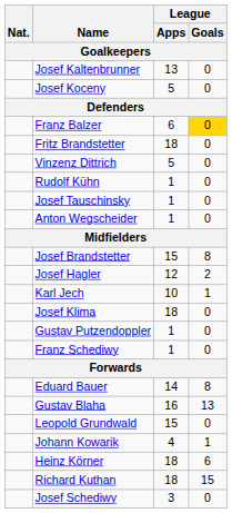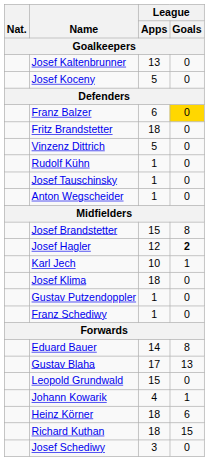 <table class="wikitable" style="text-align:center">
 <tr>
 <th rowspan="2" valign="bottom">Nat.</th>
 <th rowspan="2" valign="bottom">Name</th>
 <th colspan="2" width="85">League</th>
 </tr>
 <tr>
 <th>Apps</th>
 <th>Goals</th>
 </tr>
 <tr>
 <th colspan=13>Goalkeepers</th>
 </tr>
 <tr>
 <td></td>
 <td align="left"><a href='#'>Josef Kaltenbrunner</a></td>
 <td>13</td>
 <td>0</td>
 </tr>
 <tr>
 <td></td>
 <td align="left"><a href='#'>Josef Koceny</a></td>
 <td>5</td>
 <td>0</td>
 </tr>
 <tr>
 <th colspan=13>Defenders</th>
 </tr>
 <tr>
 <td></td>
 <td align="left"><a href='#'>Franz Balzer</a></td>
 <td>6</td>
 <td style="background: gold;">0</td>
 </tr>
 <tr>
 <td></td>
 <td align="left"><a href='#'>Fritz Brandstetter</a></td>
 <td>18</td>
 <td>0</td>
 </tr>
 <tr>
 <td></td>
 <td align="left"><a href='#'>Vinzenz Dittrich</a></td>
 <td>5</td>
 <td>0</td>
 </tr>
 <tr>
 <td></td>
 <td align="left"><a href='#'>Rudolf Kühn</a></td>
 <td>1</td>
 <td>0</td>
 </tr>
 <tr>
 <td></td>
 <td align="left"><a href='#'>Josef Tauschinsky</a></td>
 <td>1</td>
 <td>0</td>
 </tr>
 <tr>
 <td></td>
 <td align="left"><a href='#'>Anton Wegscheider</a></td>
 <td>1</td>
 <td>0</td>
 </tr>
 <tr>
 <th colspan=13>Midfielders</th>
 </tr>
 <tr>
 <td></td>
 <td align="left"><a href='#'>Josef Brandstetter</a></td>
 <td>15</td>
 <td>8</td>
 </tr>
 <tr>
 <td></td>
 <td align="left"><a href='#'>Josef Hagler</a></td>
 <td>12</td>
-<td>2</td>
+<td><strong>2</strong></td>
 </tr>
 <tr>
 <td></td>
 <td align="left"><a href='#'>Karl Jech</a></td>
 <td>10</td>
 <td>1</td>
 </tr>
 <tr>
 <td></td>
 <td align="left"><a href='#'>Josef Klima</a></td>
 <td>18</td>
 <td>0</td>
 </tr>
 <tr>
 <td></td>
 <td align="left"><a href='#'>Gustav Putzendoppler</a></td>
 <td>1</td>
 <td>0</td>
 </tr>
 <tr>
 <td></td>
 <td align="left"><a href='#'>Franz Schediwy</a></td>
 <td>1</td>
 <td>0</td>
 </tr>
 <tr>
 <th colspan=13>Forwards</th>
 </tr>
 <tr>
 <td></td>
 <td align="left"><a href='#'>Eduard Bauer</a></td>
 <td>14</td>
 <td>8</td>
 </tr>
 <tr>
 <td></td>
 <td align="left"><a href='#'>Gustav Blaha</a></td>
-<td>16</td>
+<td>17</td>
 <td>13</td>
 </tr>
 <tr>
 <td></td>
 <td align="left"><a href='#'>Leopold Grundwald</a></td>
 <td>15</td>
 <td>0</td>
 </tr>
 <tr>
 <td></td>
 <td align="left"><a href='#'>Johann Kowarik</a></td>
 <td>4</td>
 <td>1</td>
 </tr>
 <tr>
 <td></td>
 <td align="left"><a href='#'>Heinz Körner</a></td>
 <td>18</td>
 <td>6</td>
 </tr>
 <tr>
 <td></td>
 <td align="left"><a href='#'>Richard Kuthan</a></td>
 <td>18</td>
 <td>15</td>
 </tr>
 <tr>
 <td></td>
 <td align="left"><a href='#'>Josef Schediwy</a></td>
 <td>3</td>
 <td>0</td>
 </tr>
 </table>
